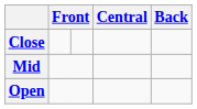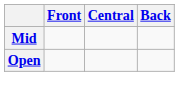 <table class="wikitable">
 <tr>
 <th></th>
 <th colspan="2"><a href='#'>Front</a></th>
 <th><a href='#'>Central</a></th>
 <th><a href='#'>Back</a></th>
-</tr>
-<tr align="center">
-<th><a href='#'>Close</a></th>
-<td> </td>
-<td></td>
-<td> </td>
-<td> </td>
 </tr>
 <tr align="center">
 <th><a href='#'>Mid</a></th>
 <td colspan="2"> </td>
 <td></td>
 <td></td>
 </tr>
 <tr align="center">
 <th><a href='#'>Open</a></th>
 <td colspan="2"></td>
 <td></td>
 <td> </td>
 </tr>
 </table>
